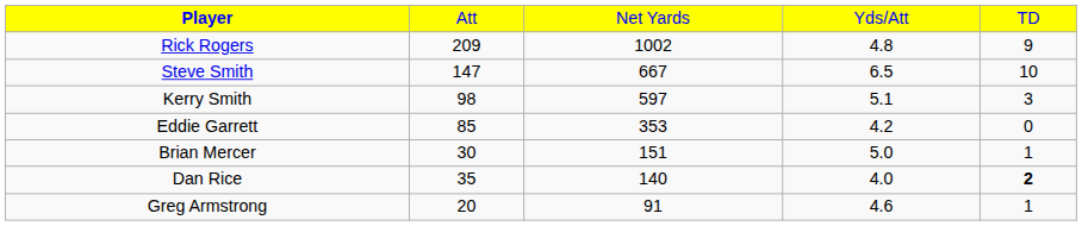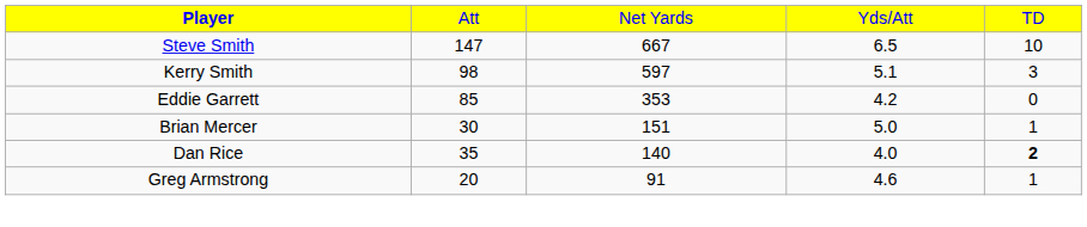 <table class="wikitable" width="80%">
 <tr align="center"  style="background:yellow;color:blue;">
 <td><strong>Player</strong></td>
 <td>Att</td>
 <td>Net Yards</td>
 <td>Yds/Att</td>
 <td>TD</td>
-</tr>
-<tr align="center" bgcolor="">
-<td><a href='#'>Rick Rogers</a></td>
-<td>209</td>
-<td>1002</td>
-<td>4.8</td>
-<td>9</td>
 </tr>
 <tr align="center" bgcolor="">
 <td><a href='#'>Steve Smith</a></td>
 <td>147</td>
 <td>667</td>
 <td>6.5</td>
 <td>10</td>
 </tr>
 <tr align="center" bgcolor="">
 <td>Kerry Smith</td>
 <td>98</td>
 <td>597</td>
 <td>5.1</td>
 <td>3</td>
 </tr>
 <tr align="center" bgcolor="">
 <td>Eddie Garrett</td>
 <td>85</td>
 <td>353</td>
 <td>4.2</td>
 <td>0</td>
 </tr>
 <tr align="center" bgcolor="">
 <td>Brian Mercer</td>
 <td>30</td>
 <td>151</td>
 <td>5.0</td>
 <td>1</td>
 </tr>
 <tr align="center" bgcolor="">
 <td>Dan Rice</td>
 <td>35</td>
 <td>140</td>
 <td>4.0</td>
 <td><strong>2</strong></td>
 </tr>
 <tr align="center" bgcolor="">
 <td>Greg Armstrong</td>
 <td>20</td>
 <td>91</td>
 <td>4.6</td>
 <td>1</td>
 </tr>
 </table>
